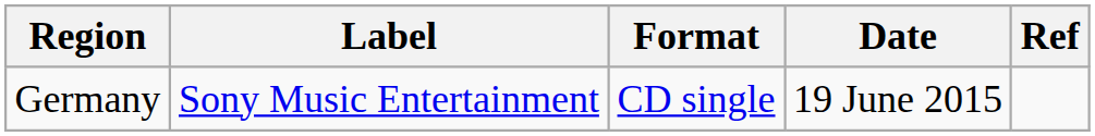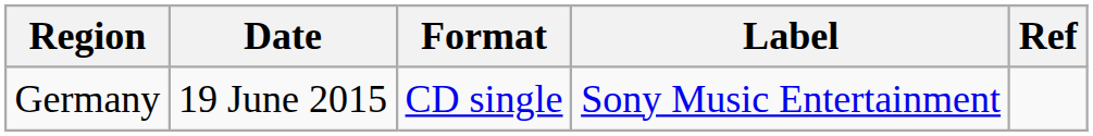 <table class="wikitable plainrowheaders">
 <tr>
 <th>Region</th>
+<th>Date</th>
+<th>Format</th>
 <th>Label</th>
-<th>Format</th>
-<th>Date</th>
 <th>Ref</th>
 </tr>
 <tr>
 <td>Germany</td>
+<td>19 June 2015</td>
+<td><a href='#'>CD single</a></td>
 <td><a href='#'>Sony Music Entertainment</a></td>
-<td><a href='#'>CD single</a></td>
-<td>19 June 2015</td>
 <td></td>
 </tr>
 </table>
